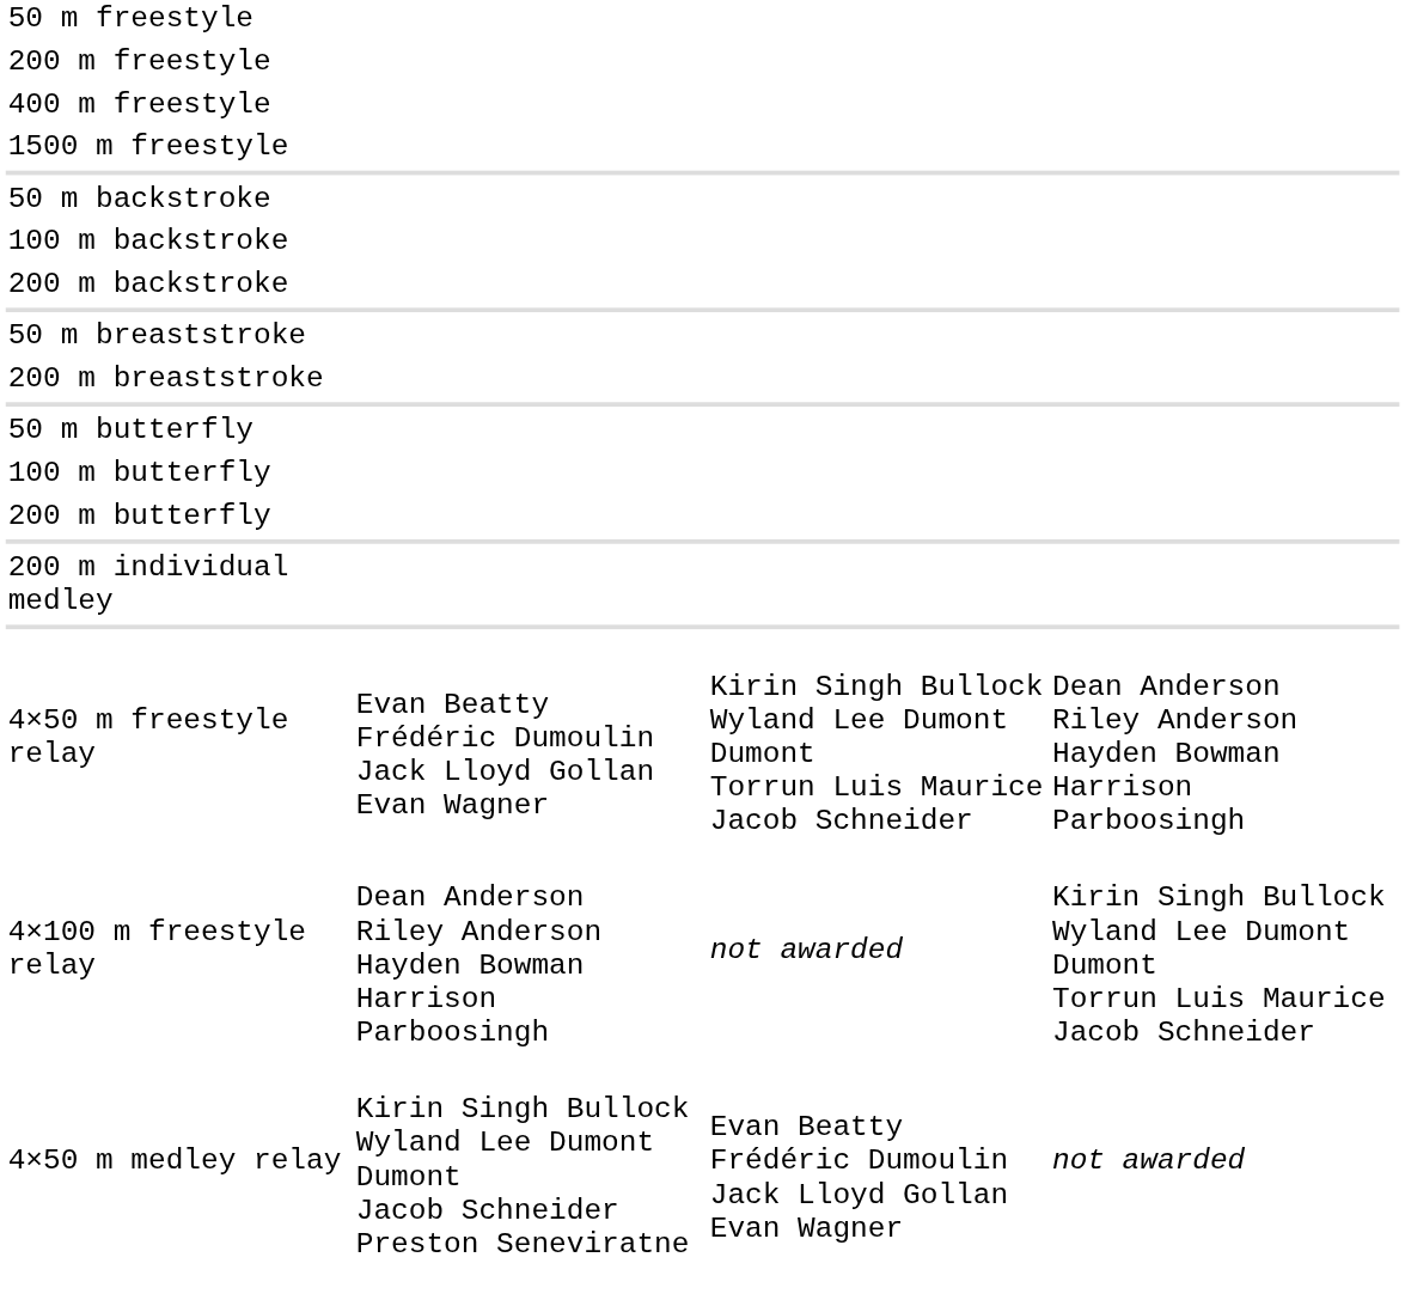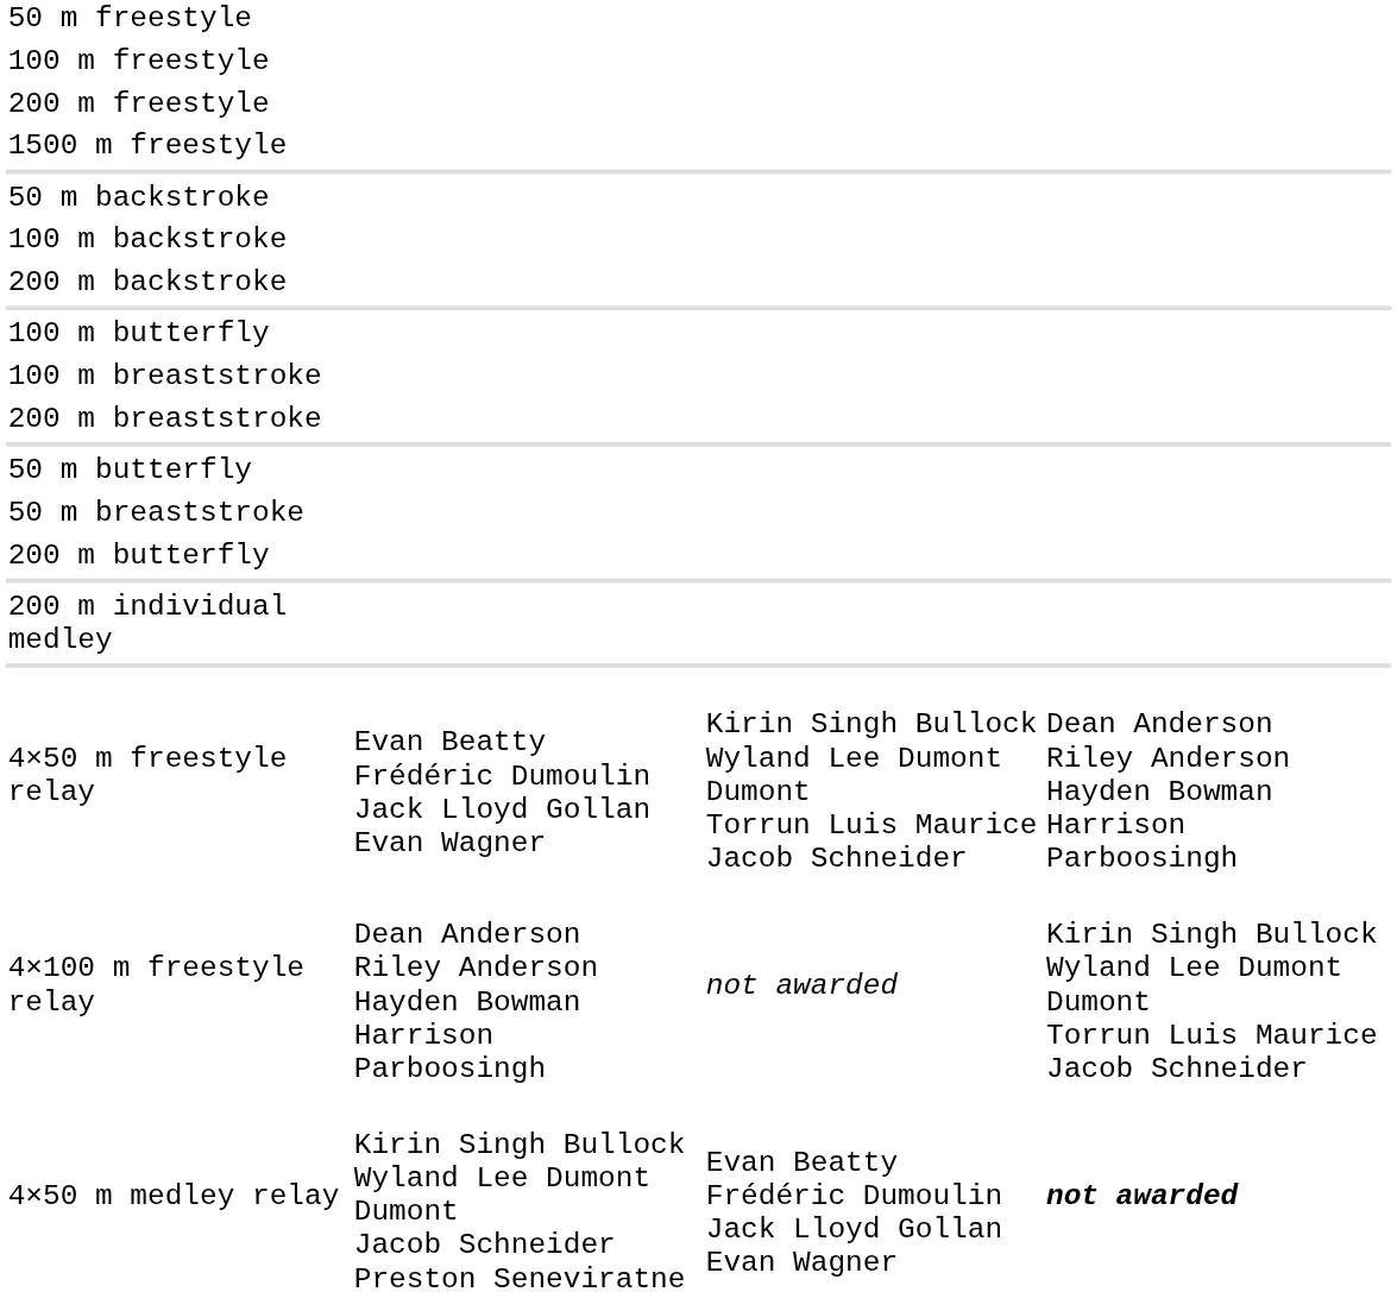 <table>
 <tr>
 <td>50 m freestyle</td>
 <td></td>
 <td></td>
 <td></td>
 </tr>
 <tr>
-<td>200 m freestyle</td>
+<td>100 m freestyle</td>
 <td></td>
 <td></td>
 <td></td>
 </tr>
 <tr>
-<td>400 m freestyle</td>
+<td>200 m freestyle</td>
 <td></td>
 <td></td>
 <td></td>
 </tr>
 <tr>
 <td>1500 m freestyle</td>
 <td></td>
 <td></td>
 <td></td>
 </tr>
 <tr bgcolor=#dddddd>
 <td colspan=4></td>
 </tr>
 <tr>
 <td>50 m backstroke</td>
 <td></td>
 <td></td>
 <td></td>
 </tr>
 <tr>
 <td>100 m backstroke</td>
 <td></td>
 <td></td>
 <td></td>
 </tr>
 <tr>
 <td>200 m backstroke</td>
 <td></td>
 <td></td>
 <td></td>
 </tr>
 <tr bgcolor=#dddddd>
 <td colspan=4></td>
 </tr>
 <tr>
-<td>50 m breaststroke</td>
+<td>100 m butterfly</td>
+<td></td>
+<td></td>
+<td></td>
+</tr>
+<tr>
+<td>100 m breaststroke</td>
 <td></td>
 <td></td>
 <td></td>
 </tr>
 <tr>
 <td>200 m breaststroke</td>
 <td></td>
 <td></td>
 <td></td>
 </tr>
 <tr bgcolor=#dddddd>
 <td colspan=4></td>
 </tr>
 <tr>
 <td>50 m butterfly</td>
 <td></td>
 <td></td>
 <td></td>
 </tr>
 <tr>
-<td>100 m butterfly</td>
+<td>50 m breaststroke</td>
 <td></td>
 <td></td>
 <td></td>
 </tr>
 <tr>
 <td>200 m butterfly</td>
 <td></td>
 <td></td>
 <td></td>
 </tr>
 <tr bgcolor=#dddddd>
 <td colspan=4></td>
 </tr>
 <tr>
 <td>200 m individual medley</td>
 <td></td>
 <td></td>
 <td></td>
 </tr>
 <tr bgcolor=#dddddd>
 <td colspan=4></td>
 </tr>
 <tr>
 <td>4×50 m freestyle relay</td>
 <td><br>Evan Beatty<br>Frédéric Dumoulin<br>Jack Lloyd Gollan<br>Evan Wagner</td>
 <td><br>Kirin Singh Bullock<br>Wyland Lee Dumont Dumont<br>Torrun Luis Maurice<br>Jacob Schneider</td>
 <td><br>Dean Anderson<br>Riley Anderson<br>Hayden Bowman<br>Harrison Parboosingh</td>
 </tr>
 <tr>
 <td>4×100 m freestyle relay</td>
 <td><br>Dean Anderson<br>Riley Anderson<br>Hayden Bowman<br>Harrison Parboosingh</td>
 <td><em>not awarded</em></td>
 <td><br>Kirin Singh Bullock<br>Wyland Lee Dumont Dumont<br>Torrun Luis Maurice<br>Jacob Schneider</td>
 </tr>
 <tr>
 <td>4×50 m medley relay</td>
 <td><br>Kirin Singh Bullock<br>Wyland Lee Dumont Dumont<br>Jacob Schneider<br>Preston Seneviratne</td>
 <td><br>Evan Beatty<br>Frédéric Dumoulin<br>Jack Lloyd Gollan<br>Evan Wagner</td>
-<td><em>not awarded</em></td>
+<td><strong><em>not awarded</em></strong></td>
 </tr>
 </table>
